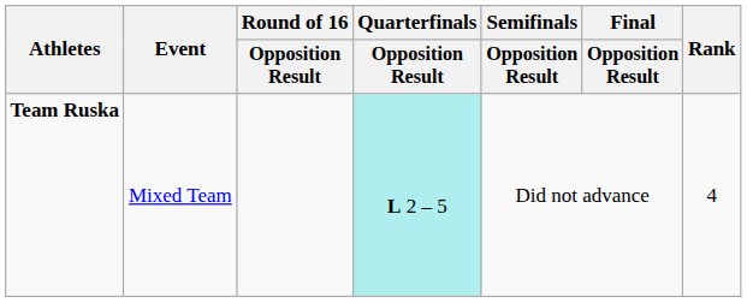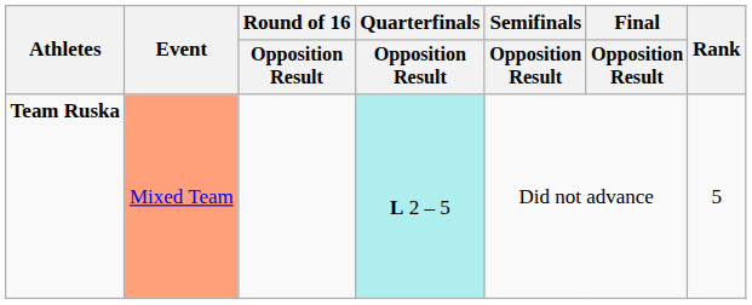 <table class="wikitable" style="font-size:90%">
 <tr>
 <th rowspan="2">Athletes</th>
 <th rowspan="2">Event</th>
 <th>Round of 16</th>
 <th>Quarterfinals</th>
 <th>Semifinals</th>
 <th>Final</th>
 <th rowspan=2>Rank</th>
 </tr>
 <tr style="font-size:95%">
 <th>Opposition<br>Result</th>
 <th>Opposition<br>Result</th>
 <th>Opposition<br>Result</th>
 <th>Opposition<br>Result</th>
 </tr>
 <tr align=center>
 <td align=left><strong>Team Ruska</strong><br><br><br><br><br><br><br><br></td>
-<td align=left><a href='#'>Mixed Team</a></td>
+<td align=left style="background: lightsalmon;"><a href='#'>Mixed Team</a></td>
 <td></td>
 <td style="background: paleturquoise;"><br><strong>L</strong> 2 – 5</td>
 <td colspan=2>Did not advance</td>
-<td>4</td>
+<td>5</td>
 </tr>
 </table>
